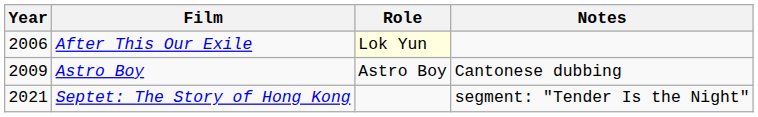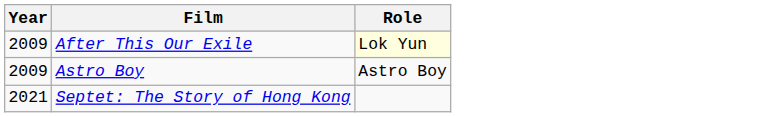 <table class="wikitable">
 <tr>
 <th>Year</th>
 <th>Film</th>
 <th>Role</th>
-<th>Notes</th>
 </tr>
 <tr>
-<td>2006</td>
+<td>2009</td>
 <td><em><a href='#'>After This Our Exile</a></em></td>
 <td style="background: lightyellow;">Lok Yun</td>
-<td></td>
 </tr>
 <tr>
 <td>2009</td>
 <td><em><a href='#'>Astro Boy</a></em></td>
 <td>Astro Boy</td>
-<td>Cantonese dubbing</td>
 </tr>
 <tr>
 <td>2021</td>
 <td><em><a href='#'>Septet: The Story of Hong Kong</a></em></td>
 <td></td>
-<td>segment: "Tender Is the Night"</td>
 </tr>
 </table>
